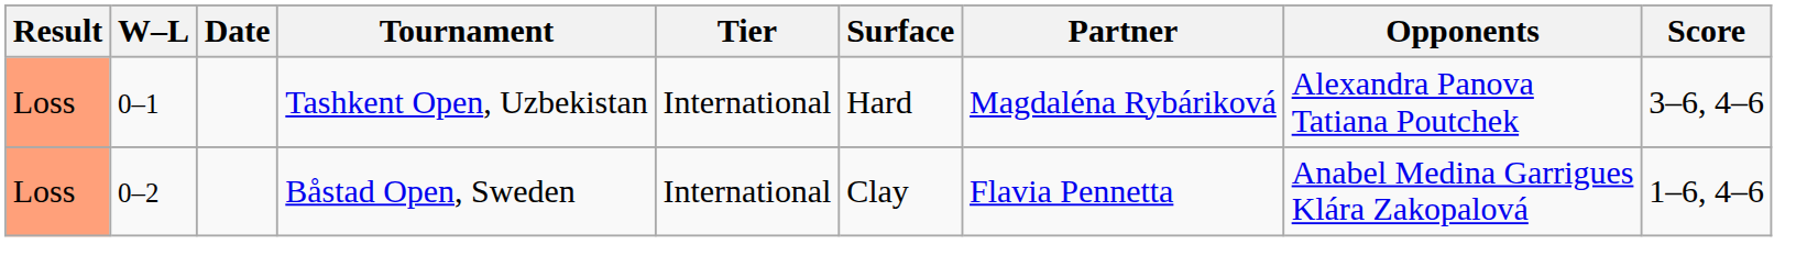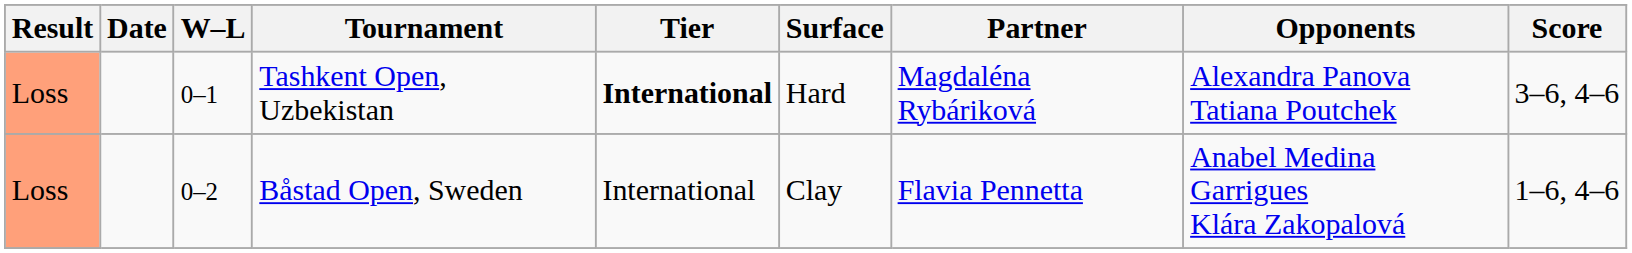 <table class="sortable wikitable">
 <tr>
 <th>Result</th>
+<th>Date</th>
 <th class="unsortable">W–L</th>
-<th>Date</th>
 <th>Tournament</th>
 <th>Tier</th>
 <th>Surface</th>
 <th>Partner</th>
 <th>Opponents</th>
 <th class="unsortable">Score</th>
 </tr>
 <tr>
 <td bgcolor=ffa07a>Loss</td>
+<td><a href='#'></a></td>
 <td><small>0–1</small></td>
-<td><a href='#'></a></td>
 <td><a href='#'>Tashkent Open</a>, Uzbekistan</td>
-<td>International</td>
+<td><strong>International</strong></td>
 <td>Hard</td>
 <td> <a href='#'>Magdaléna Rybáriková</a></td>
 <td> <a href='#'>Alexandra Panova</a> <br>  <a href='#'>Tatiana Poutchek</a></td>
 <td>3–6, 4–6</td>
 </tr>
 <tr>
 <td bgcolor=ffa07a>Loss</td>
+<td><a href='#'></a></td>
 <td><small>0–2</small></td>
-<td><a href='#'></a></td>
 <td><a href='#'>Båstad Open</a>, Sweden</td>
 <td>International</td>
 <td>Clay</td>
 <td> <a href='#'>Flavia Pennetta</a></td>
 <td> <a href='#'>Anabel Medina Garrigues</a> <br>  <a href='#'>Klára Zakopalová</a></td>
 <td>1–6, 4–6</td>
 </tr>
 </table>
